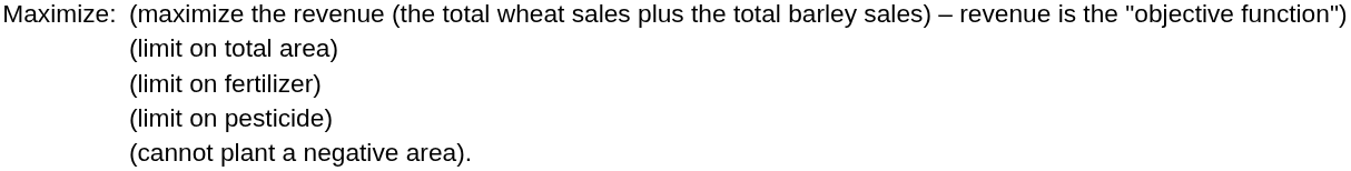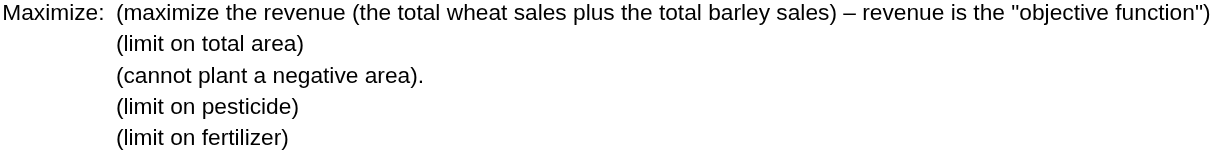 <table>
 <tr>
 <td valign="top">Maximize:</td>
 <td valign="top"></td>
 <td>(maximize the revenue (the total wheat sales plus the total barley sales) – revenue is the "objective function")</td>
 </tr>
 <tr>
 <td></td>
 <td></td>
 <td>(limit on total area)</td>
 </tr>
 <tr>
 <td></td>
 <td></td>
-<td>(limit on fertilizer)</td>
+<td>(cannot plant a negative area).</td>
 </tr>
 <tr>
 <td></td>
 <td></td>
 <td>(limit on pesticide)</td>
 </tr>
 <tr>
 <td></td>
 <td></td>
-<td>(cannot plant a negative area).</td>
+<td>(limit on fertilizer)</td>
 </tr>
 </table>
